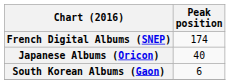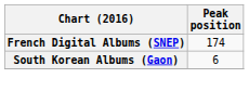 <table class="wikitable sortable plainrowheaders" style="text-align:center">
 <tr>
 <th scope="col">Chart (2016)</th>
 <th scope="col">Peak<br> position</th>
 </tr>
 <tr>
 <th scope="row">French Digital Albums (<a href='#'>SNEP</a>)</th>
 <td>174</td>
 </tr>
 <tr>
-<th scope="row">Japanese Albums (<a href='#'>Oricon</a>)</th>
-<td>40</td>
-</tr>
-<tr>
 <th scope="row">South Korean Albums (<a href='#'>Gaon</a>)</th>
 <td>6</td>
 </tr>
 <tr>
 </tr>
 <tr>
 </tr>
 </table>
